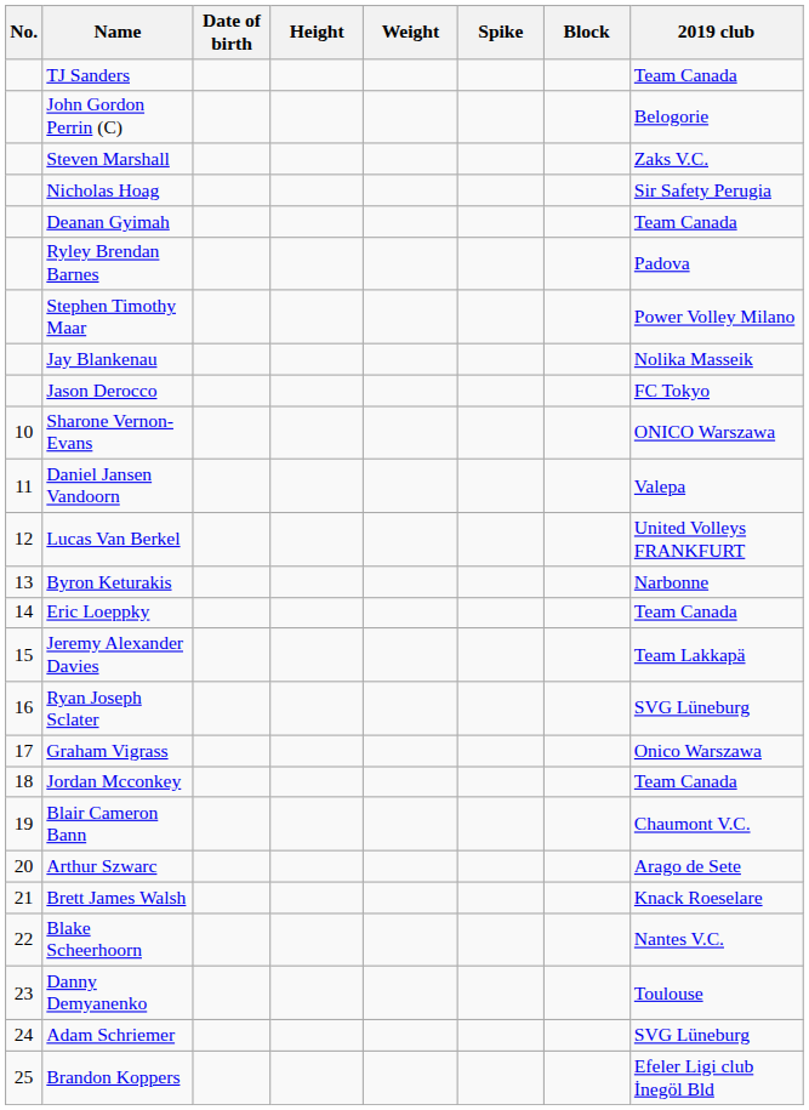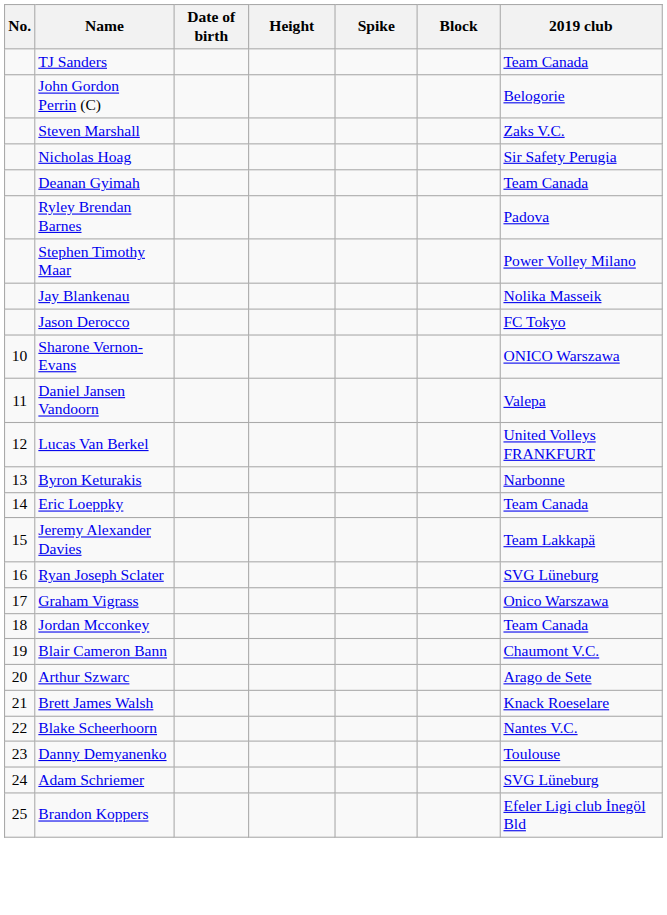 <table class="wikitable sortable" style="font-size:90%; text-align:center;">
 <tr>
 <th>No.</th>
 <th style="width:14em">Name</th>
 <th style="width:8em">Date of birth</th>
 <th style="width:9em">Height</th>
-<th style="width:9em">Weight</th>
 <th style="width:9em">Spike</th>
 <th style="width:9em">Block</th>
 <th style="width:17em">2019 club</th>
 </tr>
 <tr>
 <td></td>
 <td align=left><a href='#'>TJ Sanders</a></td>
 <td align=right></td>
-<td></td>
 <td></td>
 <td></td>
 <td></td>
 <td align=left> <a href='#'>Team Canada</a></td>
 </tr>
 <tr>
 <td></td>
 <td align=left><a href='#'>John Gordon Perrin</a> (C)</td>
 <td align="right"></td>
 <td></td>
 <td></td>
 <td></td>
-<td></td>
 <td align=left> <a href='#'>Belogorie</a></td>
 </tr>
 <tr>
 <td></td>
 <td align=left><a href='#'>Steven Marshall</a></td>
 <td align=right></td>
-<td></td>
 <td></td>
 <td></td>
 <td></td>
 <td align=left> <a href='#'>Zaks V.C.</a></td>
 </tr>
 <tr>
 <td></td>
 <td align=left><a href='#'>Nicholas Hoag</a></td>
 <td align=right></td>
 <td></td>
 <td></td>
 <td></td>
-<td></td>
 <td align=left> <a href='#'>Sir Safety Perugia</a></td>
 </tr>
 <tr>
 <td></td>
 <td align=left><a href='#'>Deanan Gyimah</a></td>
 <td align=right></td>
-<td></td>
 <td></td>
 <td></td>
 <td></td>
 <td align=left> <a href='#'>Team Canada</a></td>
 </tr>
 <tr>
 <td></td>
 <td align=left><a href='#'>Ryley Brendan Barnes</a></td>
 <td align=right></td>
 <td></td>
 <td></td>
 <td></td>
-<td></td>
 <td align=left> <a href='#'>Padova</a></td>
 </tr>
 <tr>
 <td></td>
 <td align=left><a href='#'>Stephen Timothy Maar</a></td>
 <td align=right></td>
-<td></td>
 <td></td>
 <td></td>
 <td></td>
 <td align=left> <a href='#'>Power Volley Milano</a></td>
 </tr>
 <tr>
 <td></td>
 <td align=left><a href='#'>Jay Blankenau</a></td>
 <td align=right></td>
 <td></td>
 <td></td>
 <td></td>
-<td></td>
 <td align=left> <a href='#'>Nolika Masseik</a></td>
 </tr>
 <tr>
 <td></td>
 <td align=left><a href='#'>Jason Derocco</a></td>
 <td align=right></td>
-<td></td>
 <td></td>
 <td></td>
 <td></td>
 <td align=left> <a href='#'>FC Tokyo</a></td>
 </tr>
 <tr>
 <td>10</td>
 <td align=left><a href='#'>Sharone Vernon-Evans</a></td>
 <td align=right></td>
 <td></td>
 <td></td>
 <td></td>
-<td></td>
 <td align=left> <a href='#'>ONICO Warszawa</a></td>
 </tr>
 <tr>
 <td>11</td>
 <td align=left><a href='#'>Daniel Jansen Vandoorn</a></td>
 <td align=right></td>
-<td></td>
 <td></td>
 <td></td>
 <td></td>
 <td align=left> <a href='#'>Valepa</a></td>
 </tr>
 <tr>
 <td>12</td>
 <td align=left><a href='#'>Lucas Van Berkel</a></td>
 <td align=right></td>
 <td></td>
 <td></td>
 <td></td>
-<td></td>
 <td align=left> <a href='#'>United Volleys FRANKFURT</a></td>
 </tr>
 <tr>
 <td>13</td>
 <td align=left><a href='#'>Byron Keturakis</a></td>
 <td align=right></td>
-<td></td>
 <td></td>
 <td></td>
 <td></td>
 <td align=left> <a href='#'>Narbonne</a></td>
 </tr>
 <tr>
 <td>14</td>
 <td align=left><a href='#'>Eric Loeppky</a></td>
 <td align=right></td>
 <td></td>
 <td></td>
 <td></td>
-<td></td>
 <td align=left> <a href='#'>Team Canada</a></td>
 </tr>
 <tr>
 <td>15</td>
 <td align=left><a href='#'>Jeremy Alexander Davies</a></td>
 <td align=right></td>
-<td></td>
 <td></td>
 <td></td>
 <td></td>
 <td align=left> <a href='#'>Team Lakkapä</a></td>
 </tr>
 <tr>
 <td>16</td>
 <td align=left><a href='#'>Ryan Joseph Sclater</a></td>
 <td align=right></td>
 <td></td>
 <td></td>
 <td></td>
-<td></td>
 <td align=left> <a href='#'>SVG Lüneburg</a></td>
 </tr>
 <tr>
 <td>17</td>
 <td align=left><a href='#'>Graham Vigrass</a></td>
 <td align=right></td>
-<td></td>
 <td></td>
 <td></td>
 <td></td>
 <td align=left> <a href='#'>Onico Warszawa</a></td>
 </tr>
 <tr>
 <td>18</td>
 <td align=left><a href='#'>Jordan Mcconkey</a></td>
 <td align=right></td>
 <td></td>
 <td></td>
 <td></td>
-<td></td>
 <td align=left> <a href='#'>Team Canada</a></td>
 </tr>
 <tr>
 <td>19</td>
 <td align=left><a href='#'>Blair Cameron Bann</a></td>
 <td align=right></td>
-<td></td>
 <td></td>
 <td></td>
 <td></td>
 <td align=left> <a href='#'>Chaumont V.C.</a></td>
 </tr>
 <tr>
 <td>20</td>
 <td align=left><a href='#'>Arthur Szwarc</a></td>
 <td align=right></td>
 <td></td>
 <td></td>
 <td></td>
-<td></td>
 <td align=left> <a href='#'>Arago de Sete</a></td>
 </tr>
 <tr>
 <td>21</td>
 <td align=left><a href='#'>Brett James Walsh</a></td>
 <td align=right></td>
-<td></td>
 <td></td>
 <td></td>
 <td></td>
 <td align=left> <a href='#'>Knack Roeselare</a></td>
 </tr>
 <tr>
 <td>22</td>
 <td align=left><a href='#'>Blake Scheerhoorn</a></td>
 <td align=right></td>
 <td></td>
 <td></td>
 <td></td>
-<td></td>
 <td align=left> <a href='#'>Nantes V.C.</a></td>
 </tr>
 <tr>
 <td>23</td>
 <td align=left><a href='#'>Danny Demyanenko</a></td>
 <td align=right></td>
-<td></td>
 <td></td>
 <td></td>
 <td></td>
 <td align=left> <a href='#'>Toulouse</a></td>
 </tr>
 <tr>
 <td>24</td>
 <td align=left><a href='#'>Adam Schriemer</a></td>
 <td align=right></td>
 <td></td>
 <td></td>
 <td></td>
-<td></td>
 <td align=left> <a href='#'>SVG Lüneburg</a></td>
 </tr>
 <tr>
 <td>25</td>
 <td align=left><a href='#'>Brandon Koppers</a></td>
 <td align=right></td>
 <td></td>
 <td></td>
 <td></td>
-<td></td>
 <td align=left> <a href='#'>Efeler Ligi club İnegöl Bld</a></td>
 </tr>
 </table>
